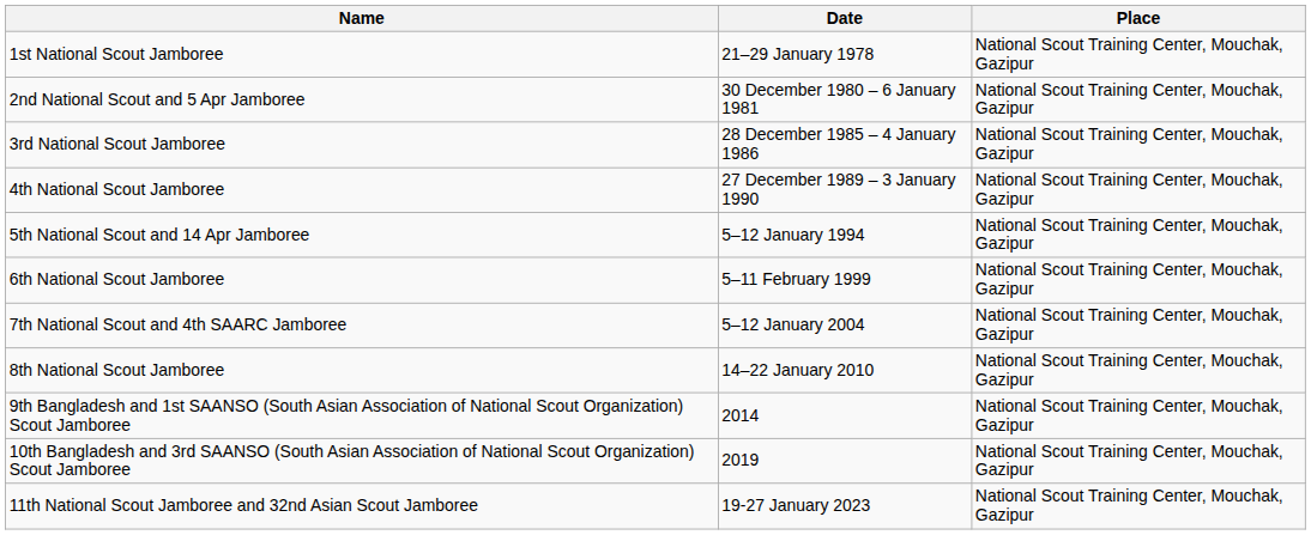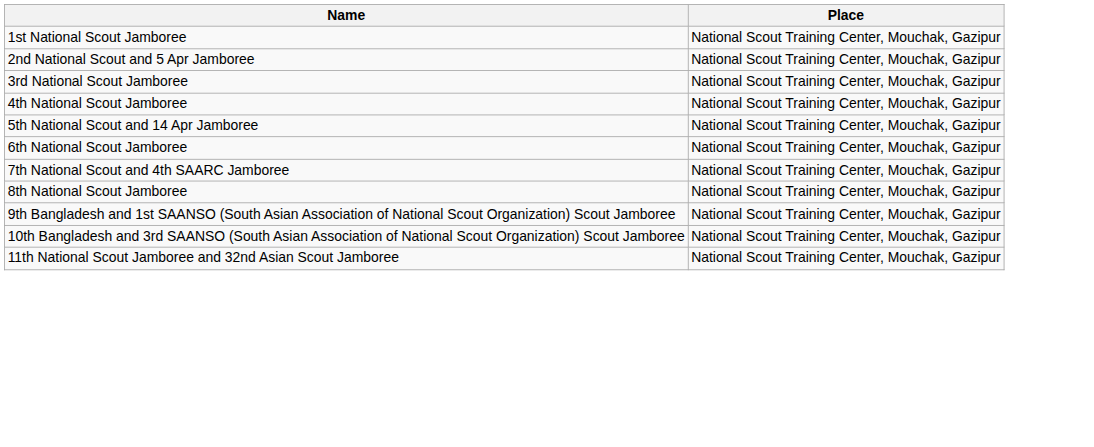 <table class="wikitable">
 <tr>
 <th>Name</th>
-<th>Date</th>
 <th>Place</th>
 </tr>
 <tr>
 <td>1st National Scout Jamboree</td>
-<td>21–29 January 1978</td>
 <td>National Scout Training Center, Mouchak, Gazipur</td>
 </tr>
 <tr>
 <td>2nd National Scout and 5 Apr Jamboree</td>
-<td>30 December 1980 – 6 January 1981</td>
 <td>National Scout Training Center, Mouchak, Gazipur</td>
 </tr>
 <tr>
 <td>3rd National Scout Jamboree</td>
-<td>28 December 1985 – 4 January 1986</td>
 <td>National Scout Training Center, Mouchak, Gazipur</td>
 </tr>
 <tr>
 <td>4th National Scout Jamboree</td>
-<td>27 December 1989 – 3 January 1990</td>
 <td>National Scout Training Center, Mouchak, Gazipur</td>
 </tr>
 <tr>
 <td>5th National Scout and 14 Apr Jamboree</td>
-<td>5–12 January 1994</td>
 <td>National Scout Training Center, Mouchak, Gazipur</td>
 </tr>
 <tr>
 <td>6th National Scout Jamboree</td>
-<td>5–11 February 1999</td>
 <td>National Scout Training Center, Mouchak, Gazipur</td>
 </tr>
 <tr>
 <td>7th National Scout and 4th SAARC Jamboree</td>
-<td>5–12 January 2004</td>
 <td>National Scout Training Center, Mouchak, Gazipur</td>
 </tr>
 <tr>
 <td>8th National Scout Jamboree</td>
-<td>14–22 January 2010</td>
 <td>National Scout Training Center, Mouchak, Gazipur</td>
 </tr>
 <tr>
 <td>9th Bangladesh and 1st SAANSO (South Asian Association of National Scout Organization) Scout Jamboree</td>
-<td>2014</td>
 <td>National Scout Training Center, Mouchak, Gazipur</td>
 </tr>
 <tr>
 <td>10th Bangladesh and 3rd SAANSO (South Asian Association of National Scout Organization) Scout Jamboree</td>
-<td>2019</td>
 <td>National Scout Training Center, Mouchak, Gazipur</td>
 </tr>
 <tr>
 <td>11th National Scout Jamboree and 32nd Asian Scout Jamboree</td>
-<td>19-27 January 2023</td>
 <td>National Scout Training Center, Mouchak, Gazipur</td>
 </tr>
 </table>
